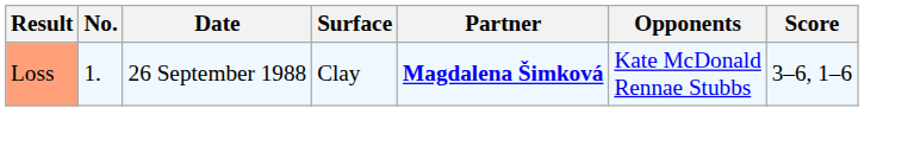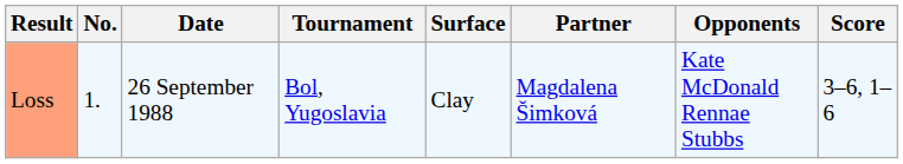 <table class="sortable wikitable" style=font-size:97%>
 <tr>
 <th>Result</th>
 <th>No.</th>
 <th>Date</th>
+<th>Tournament</th>
 <th>Surface</th>
 <th>Partner</th>
 <th>Opponents</th>
 <th>Score</th>
 </tr>
 <tr style="background:#f0f8ff;">
 <td style="background:#ffa07a;">Loss</td>
 <td>1.</td>
 <td>26 September 1988</td>
+<td><a href='#'>Bol</a>, <a href='#'>Yugoslavia</a></td>
 <td>Clay</td>
-<td><strong> <a href='#'>Magdalena Šimková</a></strong></td>
+<td> <a href='#'>Magdalena Šimková</a></td>
 <td> <a href='#'>Kate McDonald</a> <br>  <a href='#'>Rennae Stubbs</a></td>
 <td>3–6, 1–6</td>
 </tr>
 </table>
